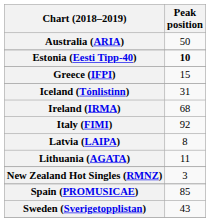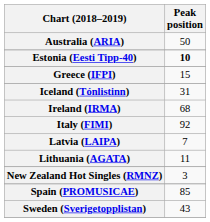 <table class="wikitable plainrowheaders sortable" style="text-align:center;">
 <tr>
 <th scope="col">Chart (2018–2019)</th>
 <th scope="col">Peak<br>position</th>
 </tr>
 <tr>
 <th scope="row">Australia (<a href='#'>ARIA</a>)</th>
 <td>50</td>
 </tr>
 <tr>
 </tr>
 <tr>
 </tr>
 <tr>
 </tr>
 <tr>
 </tr>
 <tr>
 <th scope="row">Estonia (<a href='#'>Eesti Tipp-40</a>)</th>
 <td><strong>10</strong></td>
 </tr>
 <tr>
 </tr>
 <tr>
 <th scope="row">Greece (<a href='#'>IFPI</a>)</th>
 <td>15</td>
 </tr>
 <tr>
 </tr>
 <tr>
 <th scope="row">Iceland (<a href='#'>Tónlistinn</a>)</th>
 <td>31</td>
 </tr>
 <tr>
 <th scope="row">Ireland (<a href='#'>IRMA</a>)</th>
 <td>68</td>
 </tr>
 <tr>
 <th scope="row">Italy (<a href='#'>FIMI</a>)</th>
 <td>92</td>
 </tr>
 <tr>
 <th scope="row">Latvia (<a href='#'>LAIPA</a>)</th>
-<td>8</td>
+<td>7</td>
 </tr>
 <tr>
 <th scope="row">Lithuania (<a href='#'>AGATA</a>)</th>
 <td>11</td>
 </tr>
 <tr>
 </tr>
 <tr>
 <th scope="row">New Zealand Hot Singles (<a href='#'>RMNZ</a>)</th>
 <td>3</td>
 </tr>
 <tr>
 </tr>
 <tr>
 </tr>
 <tr>
 </tr>
 <tr>
 <th scope="row">Spain (<a href='#'>PROMUSICAE</a>)</th>
 <td>85</td>
 </tr>
 <tr>
 <th scope="row">Sweden (<a href='#'>Sverigetopplistan</a>)</th>
 <td>43</td>
 </tr>
 <tr>
 </tr>
 <tr>
 </tr>
 <tr>
 </tr>
 </table>
